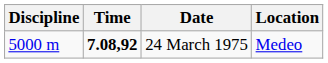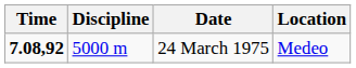 <table class='wikitable'>
 <tr>
+<th>Time</th>
 <th>Discipline</th>
-<th>Time</th>
 <th>Date</th>
 <th>Location</th>
 </tr>
 <tr>
+<td><strong>7.08,92</strong></td>
 <td><a href='#'>5000 m</a></td>
-<td><strong>7.08,92</strong></td>
 <td>24 March 1975</td>
 <td align=left><a href='#'>Medeo</a></td>
 </tr>
 </table>
